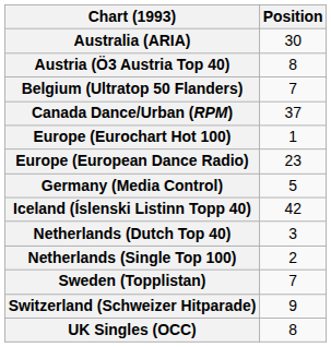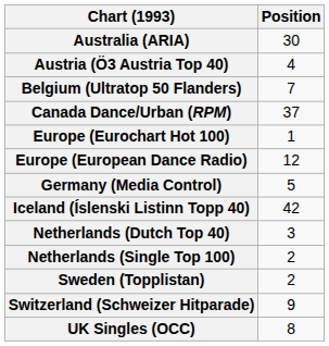 <table class="wikitable sortable plainrowheaders" style="text-align:center">
 <tr>
 <th>Chart (1993)</th>
 <th>Position</th>
 </tr>
 <tr>
 <th scope="row">Australia (ARIA)</th>
 <td>30</td>
 </tr>
 <tr>
 <th scope="row">Austria (Ö3 Austria Top 40)</th>
-<td>8</td>
+<td>4</td>
 </tr>
 <tr>
 <th scope="row">Belgium (Ultratop 50 Flanders)</th>
 <td>7</td>
 </tr>
 <tr>
 <th scope="row">Canada Dance/Urban (<em>RPM</em>)</th>
 <td>37</td>
 </tr>
 <tr>
 <th scope="row">Europe (Eurochart Hot 100)</th>
 <td>1</td>
 </tr>
 <tr>
 <th scope="row">Europe (European Dance Radio)</th>
-<td>23</td>
+<td>12</td>
 </tr>
 <tr>
 <th scope="row">Germany (Media Control)</th>
 <td>5</td>
 </tr>
 <tr>
 <th scope="row">Iceland (Íslenski Listinn Topp 40)</th>
 <td>42</td>
 </tr>
 <tr>
 <th scope="row">Netherlands (Dutch Top 40)</th>
 <td>3</td>
 </tr>
 <tr>
 <th scope="row">Netherlands (Single Top 100)</th>
 <td>2</td>
 </tr>
 <tr>
 <th scope="row">Sweden (Topplistan)</th>
-<td>7</td>
+<td>2</td>
 </tr>
 <tr>
 <th scope="row">Switzerland (Schweizer Hitparade)</th>
 <td>9</td>
 </tr>
 <tr>
 <th scope="row">UK Singles (OCC)</th>
 <td>8</td>
 </tr>
 </table>
